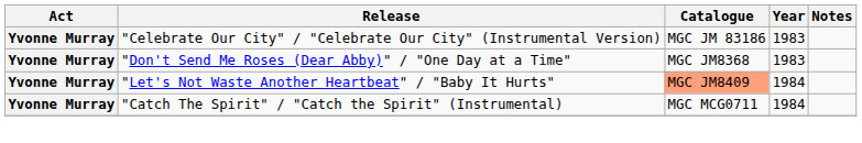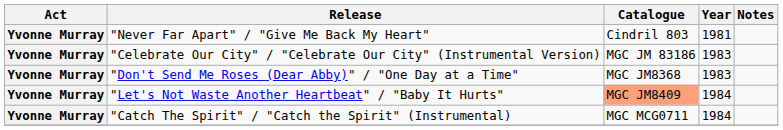 <table class="wikitable plainrowheaders sortable">
 <tr>
 <th scope="col" class="unsortable">Act</th>
 <th scope="col">Release</th>
 <th scope="col">Catalogue</th>
 <th scope="col">Year</th>
 <th scope="col" class="unsortable">Notes</th>
+</tr>
+<tr>
+<th scope="row">Yvonne Murray</th>
+<td>"Never Far Apart" / "Give Me Back My Heart"</td>
+<td>Cindril 803</td>
+<td>1981</td>
+<td></td>
 </tr>
 <tr>
 <th scope="row">Yvonne Murray</th>
 <td>"Celebrate Our City" / "Celebrate Our City" (Instrumental Version)</td>
 <td>MGC JM 83186</td>
 <td>1983</td>
 <td></td>
 </tr>
 <tr>
 <th scope="row">Yvonne Murray</th>
 <td>"<a href='#'>Don't Send Me Roses (Dear Abby)</a>" / "One Day at a Time"</td>
 <td>MGC JM8368</td>
 <td>1983</td>
 <td></td>
 </tr>
 <tr>
 <th scope="row">Yvonne Murray</th>
 <td>"<a href='#'>Let's Not Waste Another Heartbeat</a>" / "Baby It Hurts"</td>
 <td style="background: lightsalmon;">MGC JM8409</td>
 <td>1984</td>
 <td></td>
 </tr>
 <tr>
 <th scope="row">Yvonne Murray</th>
 <td>"Catch The Spirit" / "Catch the Spirit" (Instrumental)</td>
 <td>MGC MCG0711</td>
 <td>1984</td>
 <td></td>
 </tr>
 <tr>
 </tr>
 </table>
